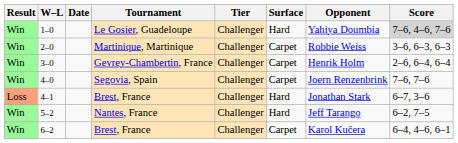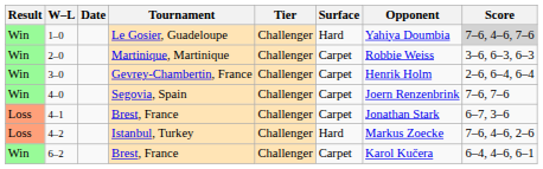 <table class="sortable wikitable">
 <tr>
 <th>Result</th>
 <th class="unsortable">W–L</th>
 <th>Date</th>
 <th>Tournament</th>
 <th>Tier</th>
 <th>Surface</th>
 <th>Opponent</th>
 <th class="unsortable">Score</th>
 </tr>
 <tr>
 <td style="background:#98fb98;">Win</td>
 <td><small>1–0</small></td>
 <td></td>
 <td style="background:moccasin;"><a href='#'>Le Gosier</a>, Guadeloupe</td>
 <td style="background:moccasin;">Challenger</td>
 <td>Hard</td>
 <td> <a href='#'>Yahiya Doumbia</a></td>
 <td style="background: lightgrey;">7–6, 4–6, 7–6</td>
 </tr>
 <tr>
 <td style="background:#98fb98;">Win</td>
 <td><small>2–0</small></td>
 <td></td>
 <td style="background:moccasin;"><a href='#'>Martinique</a>, Martinique</td>
 <td style="background:moccasin;">Challenger</td>
 <td>Carpet</td>
 <td> <a href='#'>Robbie Weiss</a></td>
 <td>3–6, 6–3, 6–3</td>
 </tr>
 <tr>
 <td style="background:#98fb98;">Win</td>
 <td><small>3–0</small></td>
 <td></td>
 <td style="background:moccasin;"><a href='#'>Gevrey-Chambertin</a>, France</td>
 <td style="background:moccasin;">Challenger</td>
 <td>Carpet</td>
 <td> <a href='#'>Henrik Holm</a></td>
 <td>2–6, 6–4, 6–4</td>
 </tr>
 <tr>
 <td style="background:#98fb98;">Win</td>
 <td><small>4–0</small></td>
 <td></td>
 <td style="background:moccasin;"><a href='#'>Segovia</a>, Spain</td>
 <td style="background:moccasin;">Challenger</td>
 <td>Carpet</td>
 <td> <a href='#'>Joern Renzenbrink</a></td>
 <td>7–6, 7–6</td>
 </tr>
 <tr>
 <td style="background:#ffa07a;">Loss</td>
 <td><small>4–1</small></td>
 <td></td>
 <td style="background:moccasin;"><a href='#'>Brest</a>, France</td>
 <td style="background:moccasin;">Challenger</td>
-<td>Hard</td>
+<td>Carpet</td>
 <td> <a href='#'>Jonathan Stark</a></td>
 <td>6–7, 3–6</td>
 </tr>
 <tr>
-<td style="background:#98fb98;">Win</td>
-<td><small>5–2</small></td>
+<td style="background:#ffa07a;">Loss</td>
+<td><small>4–2</small></td>
 <td></td>
-<td style="background:moccasin;"><a href='#'>Nantes</a>, France</td>
+<td style="background:moccasin;"><a href='#'>Istanbul</a>, Turkey</td>
 <td style="background:moccasin;">Challenger</td>
 <td>Hard</td>
-<td> <a href='#'>Jeff Tarango</a></td>
-<td>6–2, 7–5</td>
+<td> <a href='#'>Markus Zoecke</a></td>
+<td>7–6, 4–6, 2–6</td>
 </tr>
 <tr>
 <td style="background:#98fb98;">Win</td>
 <td><small>6–2</small></td>
 <td></td>
 <td style="background:moccasin;"><a href='#'>Brest</a>, France</td>
 <td style="background:moccasin;">Challenger</td>
 <td>Carpet</td>
 <td> <a href='#'>Karol Kučera</a></td>
 <td>6–4, 4–6, 6–1</td>
 </tr>
 </table>
